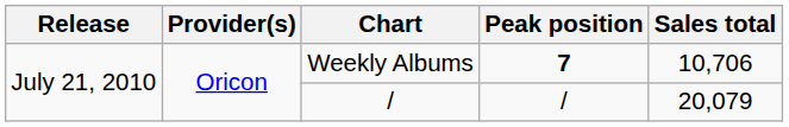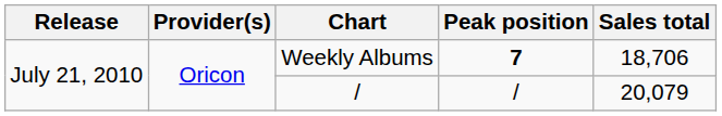 <table class="wikitable">
 <tr>
 <th align="center">Release</th>
 <th align="center">Provider(s)</th>
 <th align="center">Chart</th>
 <th align="center">Peak position</th>
 <th align="center">Sales total</th>
 </tr>
 <tr>
 <td style="text-align:center;" rowspan="2">July 21, 2010</td>
 <td style="text-align:center;" rowspan="2"><a href='#'>Oricon</a></td>
 <td align="center">Weekly Albums</td>
 <td style="text-align:center;"><strong>7</strong></td>
-<td align="center">10,706</td>
+<td align="center">18,706</td>
 </tr>
 <tr>
 <td style="text-align:center;">/</td>
 <td style="text-align:center;">/</td>
 <td align="center">20,079</td>
 </tr>
 </table>
